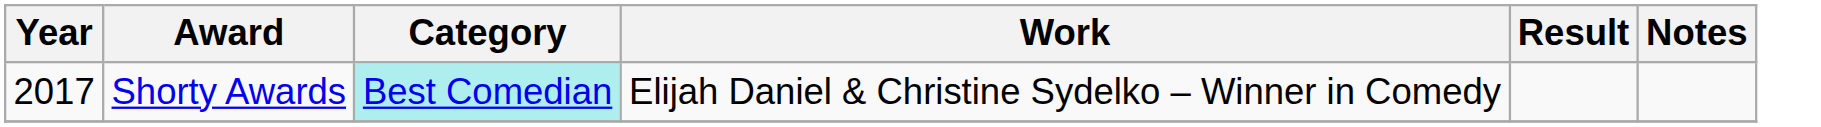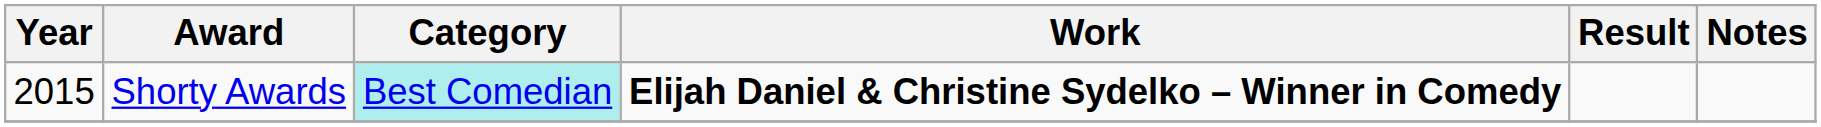 <table class="wikitable">
 <tr>
 <th>Year</th>
 <th>Award</th>
 <th>Category</th>
 <th>Work</th>
 <th>Result</th>
 <th>Notes</th>
 </tr>
 <tr>
-<td>2017</td>
+<td>2015</td>
 <td><a href='#'>Shorty Awards</a></td>
 <td style="background: paleturquoise;"><a href='#'>Best Comedian</a></td>
-<td>Elijah Daniel & Christine Sydelko – Winner in Comedy</td>
+<td><strong>Elijah Daniel & Christine Sydelko – Winner in Comedy</strong></td>
 <td></td>
 <td></td>
 </tr>
 <tr>
 </tr>
 </table>
